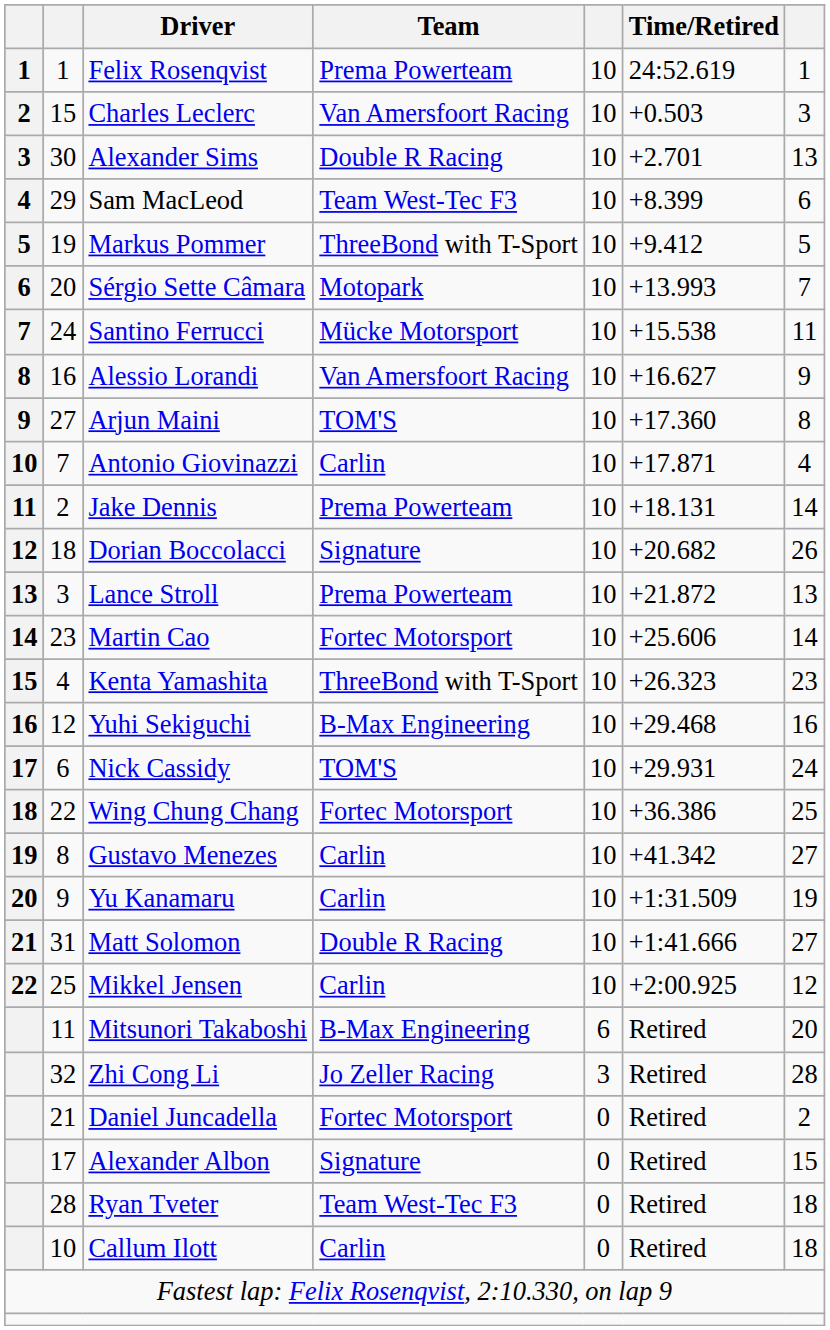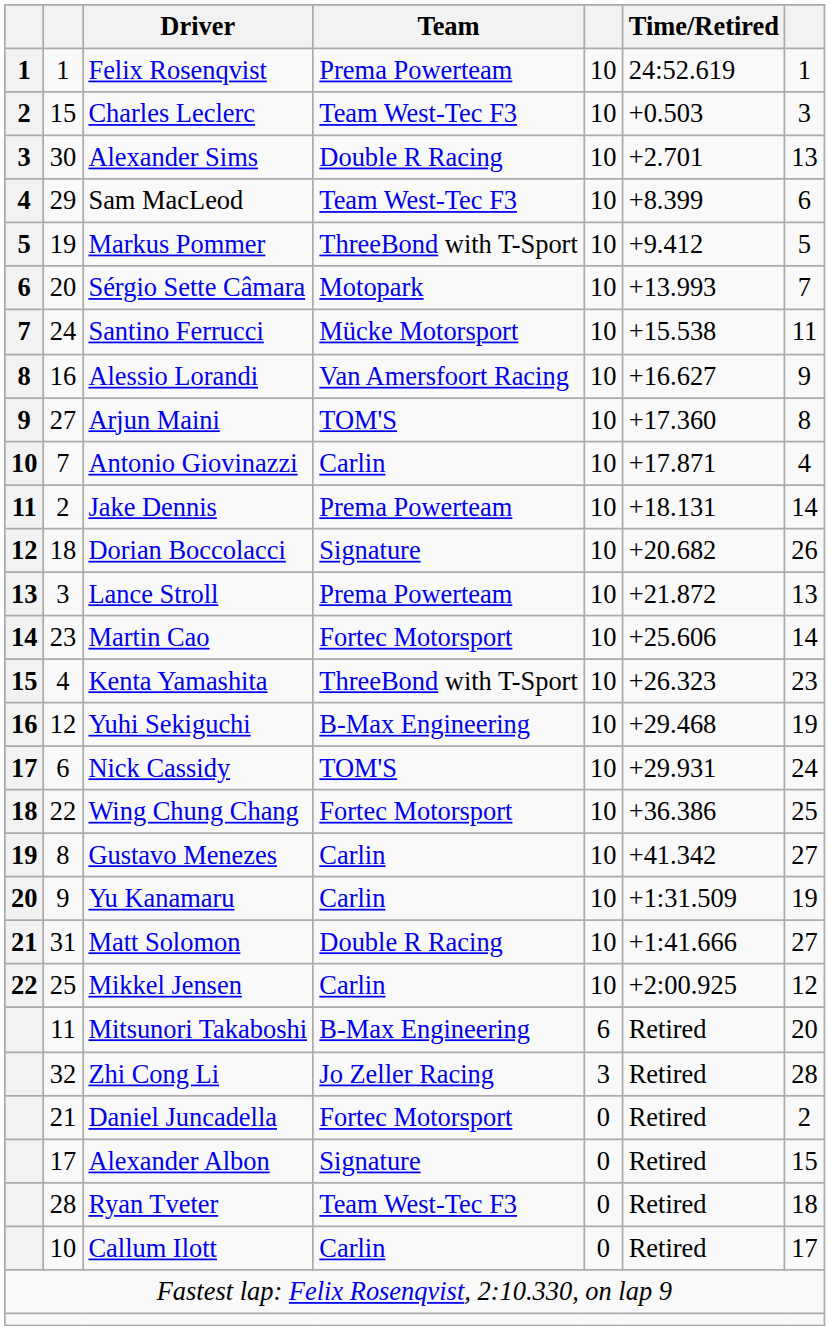 <table class="wikitable" style="font-size:95%;">
 <tr>
 <th scope="col"></th>
 <th scope="col"></th>
 <th scope="col">Driver</th>
 <th scope="col">Team</th>
 <th scope="col"></th>
 <th scope="col">Time/Retired</th>
 <th scope="col"></th>
 </tr>
 <tr>
 <th scope="row">1</th>
 <td align=center>1</td>
 <td> <a href='#'>Felix Rosenqvist</a></td>
 <td><a href='#'>Prema Powerteam</a></td>
 <td align=center>10</td>
 <td>24:52.619</td>
 <td align=center>1</td>
 </tr>
 <tr>
 <th scope="row">2</th>
 <td align=center>15</td>
 <td> <a href='#'>Charles Leclerc</a></td>
-<td><a href='#'>Van Amersfoort Racing</a></td>
+<td><a href='#'>Team West-Tec F3</a></td>
 <td align=center>10</td>
 <td>+0.503</td>
 <td align=center>3</td>
 </tr>
 <tr>
 <th scope="row">3</th>
 <td align=center>30</td>
 <td> <a href='#'>Alexander Sims</a></td>
 <td><a href='#'>Double R Racing</a></td>
 <td align=center>10</td>
 <td>+2.701</td>
 <td align=center>13</td>
 </tr>
 <tr>
 <th scope="row">4</th>
 <td align=center>29</td>
 <td> Sam MacLeod</td>
 <td><a href='#'>Team West-Tec F3</a></td>
 <td align=center>10</td>
 <td>+8.399</td>
 <td align=center>6</td>
 </tr>
 <tr>
 <th scope="row">5</th>
 <td align=center>19</td>
 <td> <a href='#'>Markus Pommer</a></td>
 <td><a href='#'>ThreeBond</a> with T-Sport</td>
 <td align=center>10</td>
 <td>+9.412</td>
 <td align=center>5</td>
 </tr>
 <tr>
 <th scope="row">6</th>
 <td align=center>20</td>
 <td> <a href='#'>Sérgio Sette Câmara</a></td>
 <td><a href='#'>Motopark</a></td>
 <td align=center>10</td>
 <td>+13.993</td>
 <td align=center>7</td>
 </tr>
 <tr>
 <th scope="row">7</th>
 <td align=center>24</td>
 <td> <a href='#'>Santino Ferrucci</a></td>
 <td><a href='#'>Mücke Motorsport</a></td>
 <td align=center>10</td>
 <td>+15.538</td>
 <td align=center>11</td>
 </tr>
 <tr>
 <th scope="row">8</th>
 <td align=center>16</td>
 <td> <a href='#'>Alessio Lorandi</a></td>
 <td><a href='#'>Van Amersfoort Racing</a></td>
 <td align=center>10</td>
 <td>+16.627</td>
 <td align=center>9</td>
 </tr>
 <tr>
 <th scope="row">9</th>
 <td align=center>27</td>
 <td> <a href='#'>Arjun Maini</a></td>
 <td><a href='#'>TOM'S</a></td>
 <td align=center>10</td>
 <td>+17.360</td>
 <td align=center>8</td>
 </tr>
 <tr>
 <th scope="row">10</th>
 <td align=center>7</td>
 <td> <a href='#'>Antonio Giovinazzi</a></td>
 <td><a href='#'>Carlin</a></td>
 <td align=center>10</td>
 <td>+17.871</td>
 <td align=center>4</td>
 </tr>
 <tr>
 <th scope="row">11</th>
 <td align=center>2</td>
 <td> <a href='#'>Jake Dennis</a></td>
 <td><a href='#'>Prema Powerteam</a></td>
 <td align=center>10</td>
 <td>+18.131</td>
 <td align=center>14</td>
 </tr>
 <tr>
 <th scope="row">12</th>
 <td align=center>18</td>
 <td> <a href='#'>Dorian Boccolacci</a></td>
 <td><a href='#'>Signature</a></td>
 <td align=center>10</td>
 <td>+20.682</td>
 <td align=center>26</td>
 </tr>
 <tr>
 <th scope="row">13</th>
 <td align=center>3</td>
 <td> <a href='#'>Lance Stroll</a></td>
 <td><a href='#'>Prema Powerteam</a></td>
 <td align=center>10</td>
 <td>+21.872</td>
 <td align=center>13</td>
 </tr>
 <tr>
 <th scope="row">14</th>
 <td align=center>23</td>
 <td> <a href='#'>Martin Cao</a></td>
 <td><a href='#'>Fortec Motorsport</a></td>
 <td align=center>10</td>
 <td>+25.606</td>
 <td align=center>14</td>
 </tr>
 <tr>
 <th scope="row">15</th>
 <td align=center>4</td>
 <td> <a href='#'>Kenta Yamashita</a></td>
 <td><a href='#'>ThreeBond</a> with T-Sport</td>
 <td align=center>10</td>
 <td>+26.323</td>
 <td align=center>23</td>
 </tr>
 <tr>
 <th scope="row">16</th>
 <td align=center>12</td>
 <td> <a href='#'>Yuhi Sekiguchi</a></td>
 <td><a href='#'>B-Max Engineering</a></td>
 <td align=center>10</td>
 <td>+29.468</td>
-<td align=center>16</td>
+<td align=center>19</td>
 </tr>
 <tr>
 <th scope="row">17</th>
 <td align=center>6</td>
 <td> <a href='#'>Nick Cassidy</a></td>
 <td><a href='#'>TOM'S</a></td>
 <td align=center>10</td>
 <td>+29.931</td>
 <td align=center>24</td>
 </tr>
 <tr>
 <th scope="row">18</th>
 <td align=center>22</td>
 <td> <a href='#'>Wing Chung Chang</a></td>
 <td><a href='#'>Fortec Motorsport</a></td>
 <td align=center>10</td>
 <td>+36.386</td>
 <td align=center>25</td>
 </tr>
 <tr>
 <th scope="row">19</th>
 <td align=center>8</td>
 <td> <a href='#'>Gustavo Menezes</a></td>
 <td><a href='#'>Carlin</a></td>
 <td align=center>10</td>
 <td>+41.342</td>
 <td align=center>27</td>
 </tr>
 <tr>
 <th scope="row">20</th>
 <td align=center>9</td>
 <td> <a href='#'>Yu Kanamaru</a></td>
 <td><a href='#'>Carlin</a></td>
 <td align=center>10</td>
 <td>+1:31.509</td>
 <td align=center>19</td>
 </tr>
 <tr>
 <th scope="row">21</th>
 <td align=center>31</td>
 <td> <a href='#'>Matt Solomon</a></td>
 <td><a href='#'>Double R Racing</a></td>
 <td align=center>10</td>
 <td>+1:41.666</td>
 <td align=center>27</td>
 </tr>
 <tr>
 <th scope="row">22</th>
 <td align=center>25</td>
 <td> <a href='#'>Mikkel Jensen</a></td>
 <td><a href='#'>Carlin</a></td>
 <td align=center>10</td>
 <td>+2:00.925</td>
 <td align=center>12</td>
 </tr>
 <tr>
 <th scope="row"></th>
 <td align=center>11</td>
 <td> <a href='#'>Mitsunori Takaboshi</a></td>
 <td><a href='#'>B-Max Engineering</a></td>
 <td align=center>6</td>
 <td>Retired</td>
 <td align=center>20</td>
 </tr>
 <tr>
 <th scope="row"></th>
 <td align=center>32</td>
 <td> <a href='#'>Zhi Cong Li</a></td>
 <td><a href='#'>Jo Zeller Racing</a></td>
 <td align=center>3</td>
 <td>Retired</td>
 <td align=center>28</td>
 </tr>
 <tr>
 <th scope="row"></th>
 <td align=center>21</td>
 <td> <a href='#'>Daniel Juncadella</a></td>
 <td><a href='#'>Fortec Motorsport</a></td>
 <td align=center>0</td>
 <td>Retired</td>
 <td align=center>2</td>
 </tr>
 <tr>
 <th scope="row"></th>
 <td align=center>17</td>
 <td> <a href='#'>Alexander Albon</a></td>
 <td><a href='#'>Signature</a></td>
 <td align=center>0</td>
 <td>Retired</td>
 <td align=center>15</td>
 </tr>
 <tr>
 <th scope="row"></th>
 <td align=center>28</td>
 <td> <a href='#'>Ryan Tveter</a></td>
 <td><a href='#'>Team West-Tec F3</a></td>
 <td align=center>0</td>
 <td>Retired</td>
 <td align=center>18</td>
 </tr>
 <tr>
 <th scope="row"></th>
 <td align=center>10</td>
 <td> <a href='#'>Callum Ilott</a></td>
 <td><a href='#'>Carlin</a></td>
 <td align=center>0</td>
 <td>Retired</td>
-<td align=center>18</td>
+<td align=center>17</td>
 </tr>
 <tr>
 <td colspan=7 align=center><em>Fastest lap: <a href='#'>Felix Rosenqvist</a>, 2:10.330,  on lap 9</em></td>
 </tr>
 <tr>
 <td colspan=7></td>
 </tr>
 </table>
